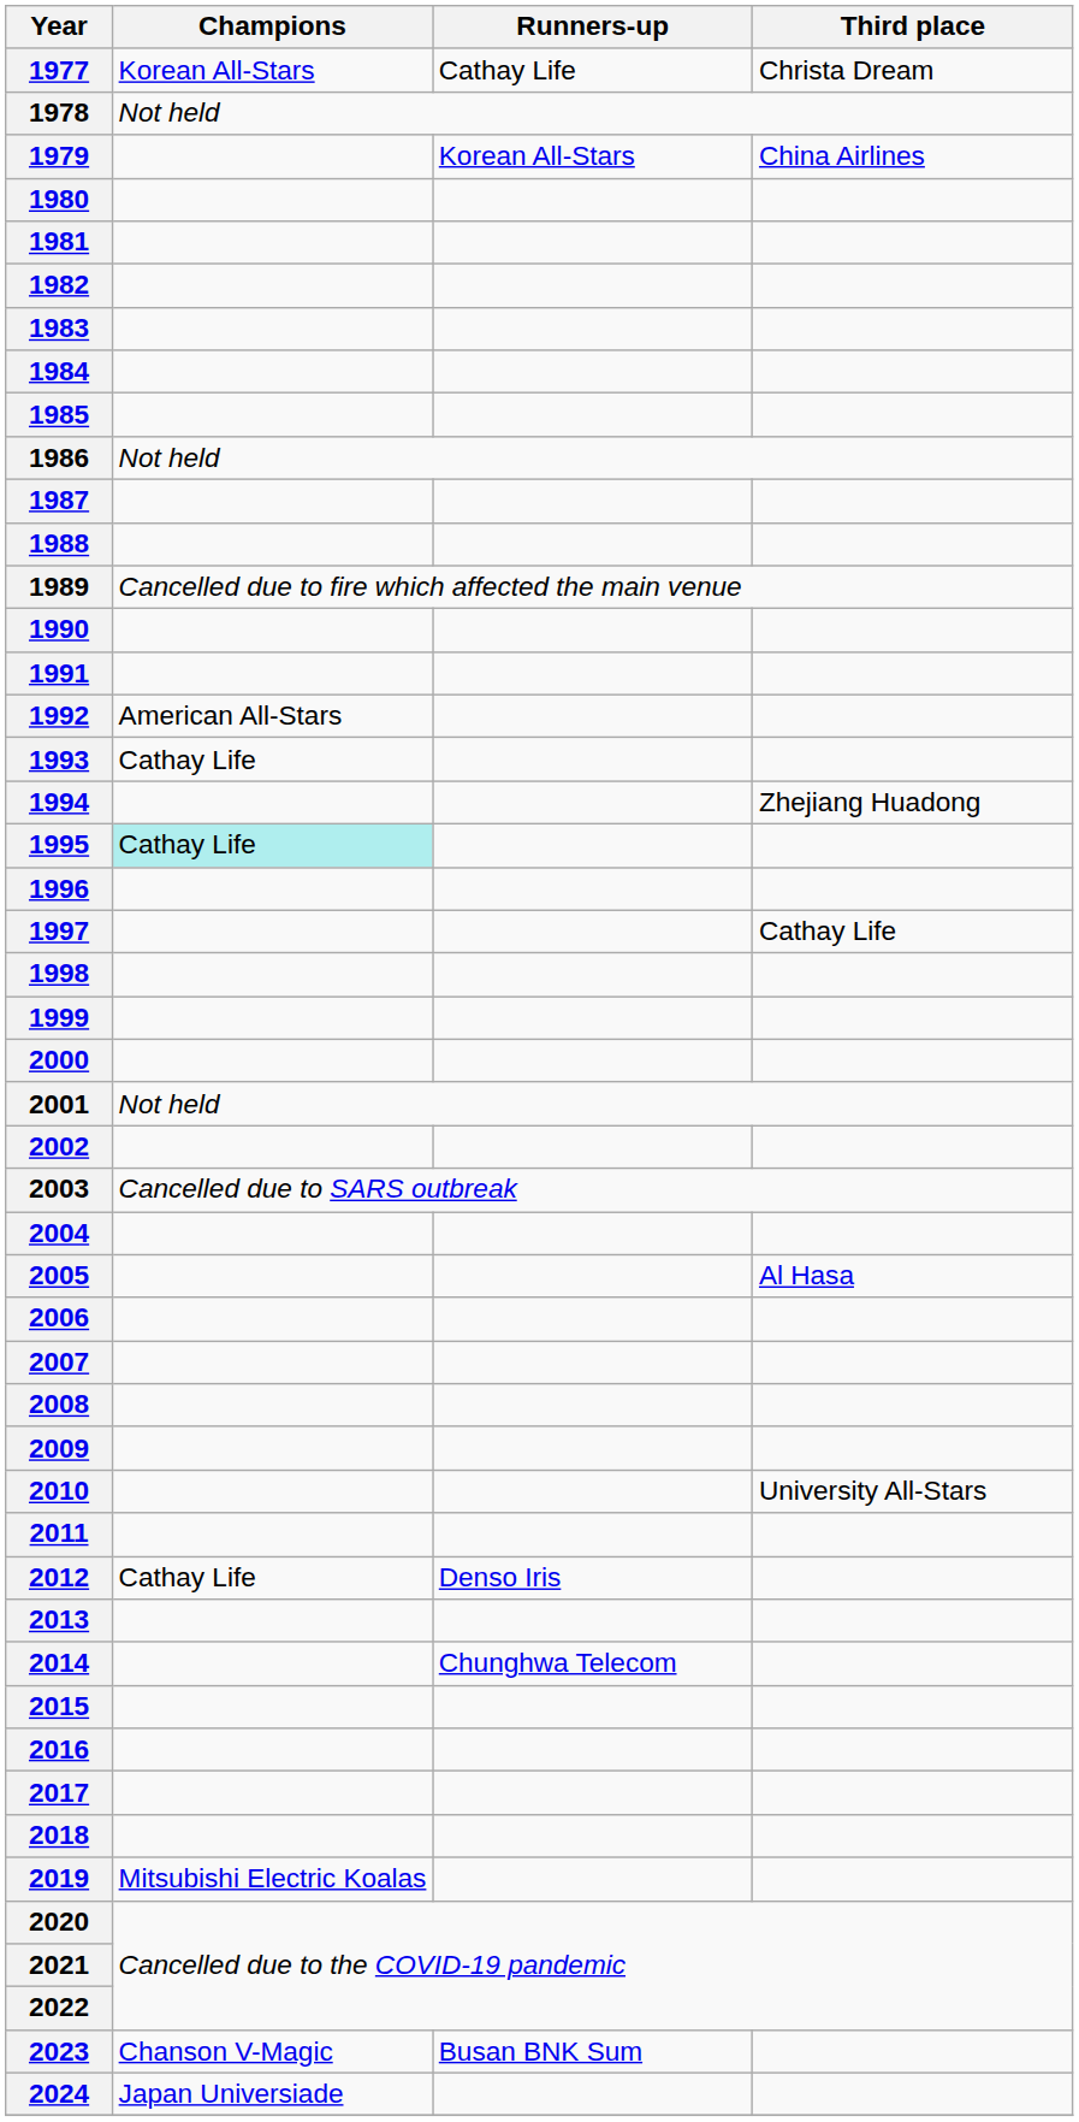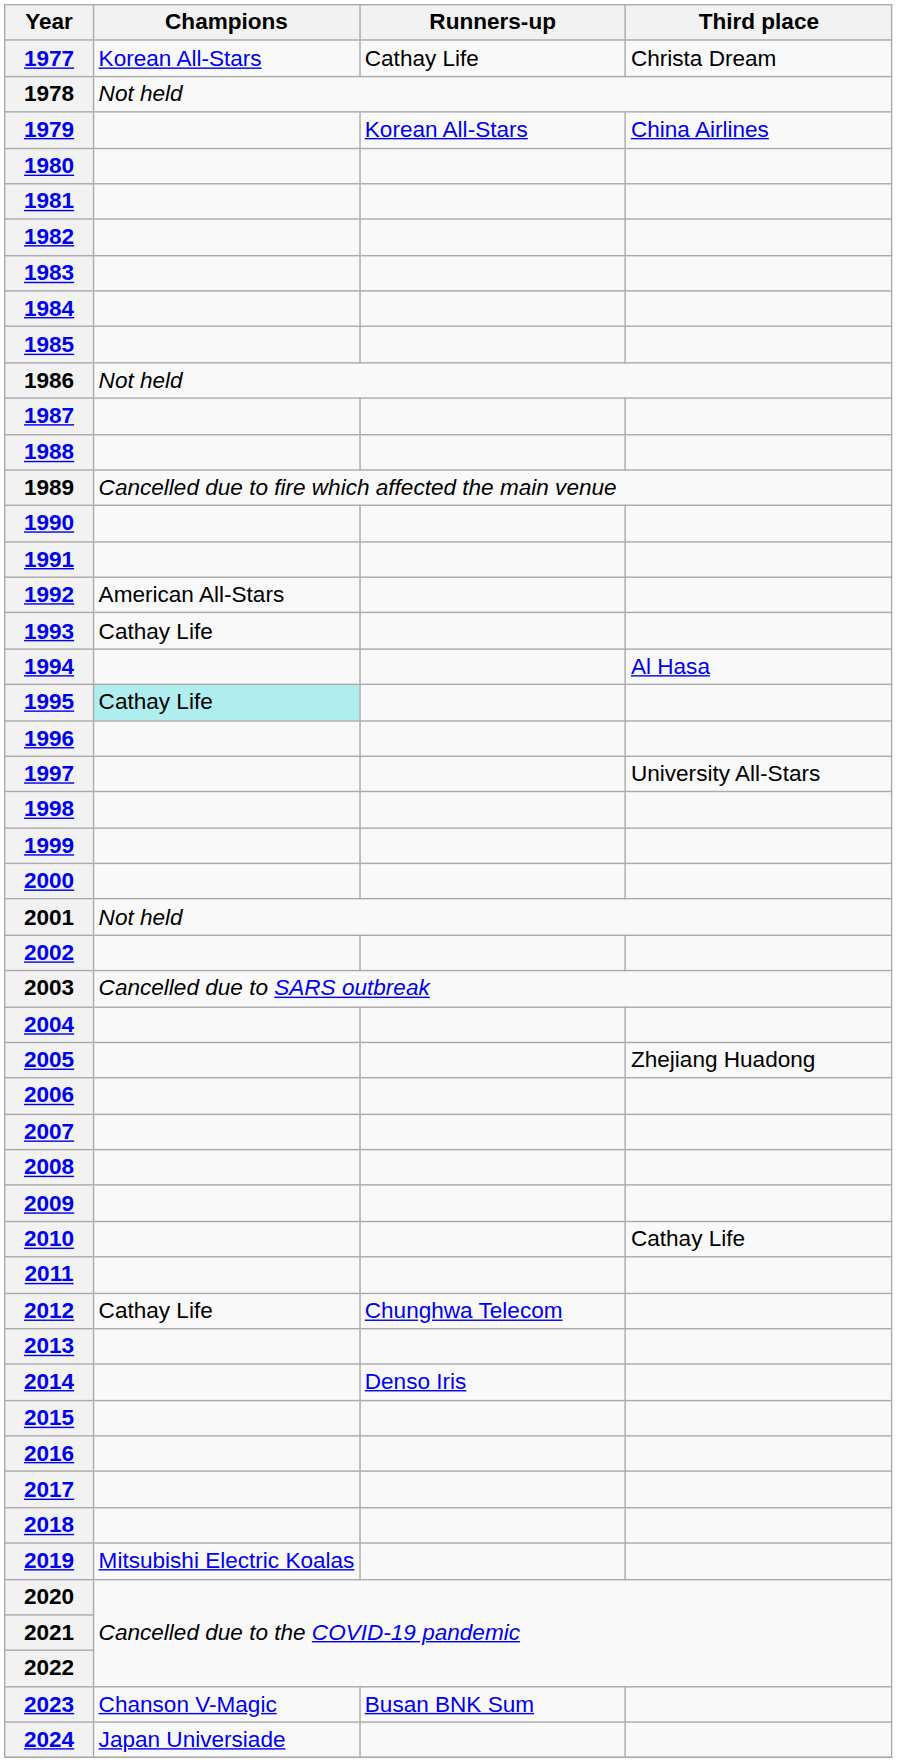 <table class=wikitable>
 <tr>
 <th width=10%>Year</th>
 <th width=30%>Champions</th>
 <th width=30%>Runners-up</th>
 <th width=30%>Third place</th>
 </tr>
 <tr>
 <th><a href='#'>1977</a></th>
 <td> <a href='#'>Korean All-Stars</a></td>
 <td> Cathay Life</td>
 <td> Christa Dream</td>
 </tr>
 <tr>
 <th>1978</th>
 <td colspan=3><em>Not held</em></td>
 </tr>
 <tr>
 <th><a href='#'>1979</a></th>
 <td></td>
 <td> <a href='#'>Korean All-Stars</a></td>
 <td> <a href='#'>China Airlines</a></td>
 </tr>
 <tr>
 <th><a href='#'>1980</a></th>
 <td></td>
 <td></td>
 <td></td>
 </tr>
 <tr>
 <th><a href='#'>1981</a></th>
 <td></td>
 <td></td>
 <td></td>
 </tr>
 <tr>
 <th><a href='#'>1982</a></th>
 <td></td>
 <td></td>
 <td></td>
 </tr>
 <tr>
 <th><a href='#'>1983</a></th>
 <td></td>
 <td></td>
 <td></td>
 </tr>
 <tr>
 <th><a href='#'>1984</a></th>
 <td></td>
 <td></td>
 <td></td>
 </tr>
 <tr>
 <th><a href='#'>1985</a></th>
 <td></td>
 <td></td>
 <td></td>
 </tr>
 <tr>
 <th>1986</th>
 <td colspan=3><em>Not held</em></td>
 </tr>
 <tr>
 <th><a href='#'>1987</a></th>
 <td></td>
 <td></td>
 <td></td>
 </tr>
 <tr>
 <th><a href='#'>1988</a></th>
 <td></td>
 <td></td>
 <td></td>
 </tr>
 <tr>
 <th>1989</th>
 <td colspan=3><em>Cancelled due to fire which affected the main venue</em></td>
 </tr>
 <tr>
 <th><a href='#'>1990</a></th>
 <td></td>
 <td></td>
 <td></td>
 </tr>
 <tr>
 <th><a href='#'>1991</a></th>
 <td></td>
 <td></td>
 <td></td>
 </tr>
 <tr>
 <th><a href='#'>1992</a></th>
 <td> American All-Stars</td>
 <td></td>
 <td></td>
 </tr>
 <tr>
 <th><a href='#'>1993</a></th>
 <td> Cathay Life</td>
 <td></td>
 <td></td>
 </tr>
 <tr>
 <th><a href='#'>1994</a></th>
 <td></td>
 <td></td>
-<td> Zhejiang Huadong</td>
+<td> <a href='#'>Al Hasa</a></td>
 </tr>
 <tr>
 <th><a href='#'>1995</a></th>
 <td style="background: paleturquoise;"> Cathay Life</td>
 <td></td>
 <td></td>
 </tr>
 <tr>
 <th><a href='#'>1996</a></th>
 <td></td>
 <td></td>
 <td></td>
 </tr>
 <tr>
 <th><a href='#'>1997</a></th>
 <td></td>
 <td></td>
-<td> Cathay Life</td>
+<td> University All-Stars</td>
 </tr>
 <tr>
 <th><a href='#'>1998</a></th>
 <td></td>
 <td></td>
 <td></td>
 </tr>
 <tr>
 <th><a href='#'>1999</a></th>
 <td></td>
 <td></td>
 <td></td>
 </tr>
 <tr>
 <th><a href='#'>2000</a></th>
 <td></td>
 <td></td>
 <td></td>
 </tr>
 <tr>
 <th>2001</th>
 <td colspan=3><em>Not held</em></td>
 </tr>
 <tr>
 <th><a href='#'>2002</a></th>
 <td></td>
 <td></td>
 <td></td>
 </tr>
 <tr>
 <th>2003</th>
 <td colspan=3><em>Cancelled due to <a href='#'>SARS outbreak</a></em></td>
 </tr>
 <tr>
 <th><a href='#'>2004</a></th>
 <td></td>
 <td></td>
 <td></td>
 </tr>
 <tr>
 <th><a href='#'>2005</a></th>
 <td></td>
 <td></td>
-<td> <a href='#'>Al Hasa</a></td>
+<td> Zhejiang Huadong</td>
 </tr>
 <tr>
 <th><a href='#'>2006</a></th>
 <td></td>
 <td></td>
 <td></td>
 </tr>
 <tr>
 <th><a href='#'>2007</a></th>
 <td></td>
 <td></td>
 <td></td>
 </tr>
 <tr>
 <th><a href='#'>2008</a></th>
 <td></td>
 <td></td>
 <td></td>
 </tr>
 <tr>
 <th><a href='#'>2009</a></th>
 <td></td>
 <td></td>
 <td></td>
 </tr>
 <tr>
 <th><a href='#'>2010</a></th>
 <td></td>
 <td></td>
-<td> University All-Stars</td>
+<td> Cathay Life</td>
 </tr>
 <tr>
 <th><a href='#'>2011</a></th>
 <td></td>
 <td></td>
 <td></td>
 </tr>
 <tr>
 <th><a href='#'>2012</a></th>
 <td> Cathay Life</td>
-<td> <a href='#'>Denso Iris</a></td>
+<td> <a href='#'>Chunghwa Telecom</a></td>
 <td></td>
 </tr>
 <tr>
 <th><a href='#'>2013</a></th>
 <td></td>
 <td></td>
 <td></td>
 </tr>
 <tr>
 <th><a href='#'>2014</a></th>
 <td></td>
-<td> <a href='#'>Chunghwa Telecom</a></td>
+<td> <a href='#'>Denso Iris</a></td>
 <td></td>
 </tr>
 <tr>
 <th><a href='#'>2015</a></th>
 <td></td>
 <td></td>
 <td></td>
 </tr>
 <tr>
 <th><a href='#'>2016</a></th>
 <td></td>
 <td></td>
 <td></td>
 </tr>
 <tr>
 <th><a href='#'>2017</a></th>
 <td></td>
 <td></td>
 <td></td>
 </tr>
 <tr>
 <th><a href='#'>2018</a></th>
 <td></td>
 <td></td>
 <td></td>
 </tr>
 <tr>
 <th><a href='#'>2019</a></th>
 <td> <a href='#'>Mitsubishi Electric Koalas</a></td>
 <td></td>
 <td></td>
 </tr>
 <tr>
 <th>2020</th>
 <td rowspan=3 colspan=3><em>Cancelled due to the <a href='#'>COVID-19 pandemic</a></em></td>
 </tr>
 <tr>
 <th>2021</th>
 </tr>
 <tr>
 <th>2022</th>
 </tr>
 <tr>
 <th><a href='#'>2023</a></th>
 <td> <a href='#'>Chanson V-Magic</a></td>
 <td> <a href='#'>Busan BNK Sum</a></td>
 <td></td>
 </tr>
 <tr>
 <th><a href='#'>2024</a></th>
 <td> <a href='#'>Japan Universiade</a></td>
 <td></td>
 <td></td>
 </tr>
 <tr>
 </tr>
 </table>
